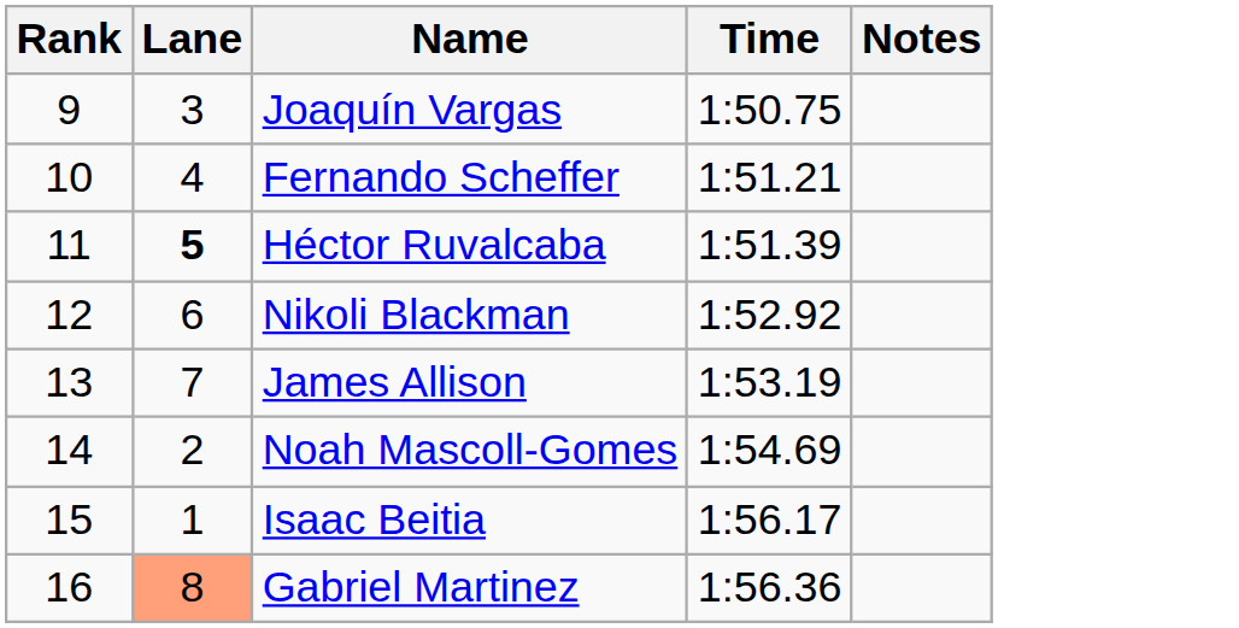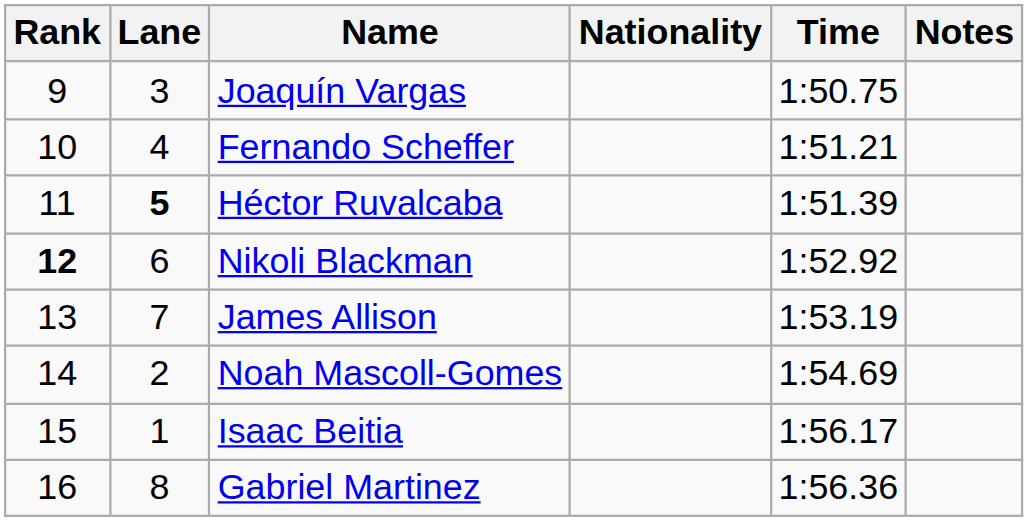 <table class="wikitable sortable" style="text-align:center">
 <tr>
 <th>Rank</th>
 <th>Lane</th>
 <th>Name</th>
+<th>Nationality</th>
 <th>Time</th>
 <th>Notes</th>
 </tr>
 <tr>
 <td>9</td>
 <td>3</td>
 <td align="left"><a href='#'>Joaquín Vargas</a></td>
+<td align="left"></td>
 <td>1:50.75</td>
 <td></td>
 </tr>
 <tr>
 <td>10</td>
 <td>4</td>
 <td align="left"><a href='#'>Fernando Scheffer</a></td>
+<td align="left"></td>
 <td>1:51.21</td>
 <td></td>
 </tr>
 <tr>
 <td>11</td>
 <td><strong>5</strong></td>
 <td align="left"><a href='#'>Héctor Ruvalcaba</a></td>
+<td align="left"></td>
 <td>1:51.39</td>
 <td></td>
 </tr>
 <tr>
-<td>12</td>
+<td><strong>12</strong></td>
 <td>6</td>
 <td align="left"><a href='#'>Nikoli Blackman</a></td>
+<td align="left"></td>
 <td>1:52.92</td>
 <td></td>
 </tr>
 <tr>
 <td>13</td>
 <td>7</td>
 <td align="left"><a href='#'>James Allison</a></td>
+<td align="left"></td>
 <td>1:53.19</td>
 <td></td>
 </tr>
 <tr>
 <td>14</td>
 <td>2</td>
 <td align="left"><a href='#'>Noah Mascoll-Gomes</a></td>
+<td align="left"></td>
 <td>1:54.69</td>
 <td></td>
 </tr>
 <tr>
 <td>15</td>
 <td>1</td>
 <td align="left"><a href='#'>Isaac Beitia</a></td>
+<td align="left"></td>
 <td>1:56.17</td>
 <td></td>
 </tr>
 <tr>
 <td>16</td>
-<td style="background: lightsalmon;">8</td>
+<td>8</td>
 <td align="left"><a href='#'>Gabriel Martinez</a></td>
+<td align="left"></td>
 <td>1:56.36</td>
 <td></td>
 </tr>
 </table>
